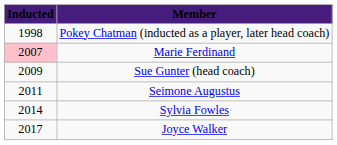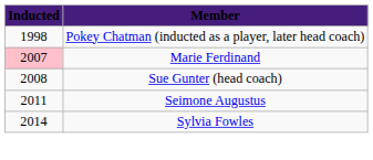 <table style="margin: 1em auto 1em auto" class="wikitable sortable">
 <tr>
 <th style="background:#461d7c; text-align:center;"><span>Inducted</span></th>
 <th style="background:#461d7c; text-align:center;"><span>Member</span></th>
 </tr>
 <tr style="text-align:center;">
 <td>1998</td>
 <td><a href='#'>Pokey Chatman</a> (inducted as a player, later head coach)</td>
 </tr>
 <tr style="text-align:center;">
 <td style="background: pink;">2007</td>
 <td><a href='#'>Marie Ferdinand</a></td>
 </tr>
 <tr style="text-align:center;">
-<td>2009</td>
+<td>2008</td>
 <td><a href='#'>Sue Gunter</a> (head coach)</td>
 </tr>
 <tr style="text-align:center;">
 <td>2011</td>
 <td><a href='#'>Seimone Augustus</a></td>
 </tr>
 <tr style="text-align:center;">
 <td>2014</td>
 <td><a href='#'>Sylvia Fowles</a></td>
 </tr>
-<tr style="text-align:center;">
-<td>2017</td>
-<td><a href='#'>Joyce Walker</a></td>
-</tr>
 </table>
